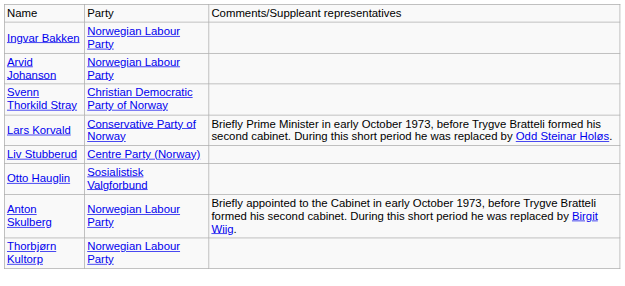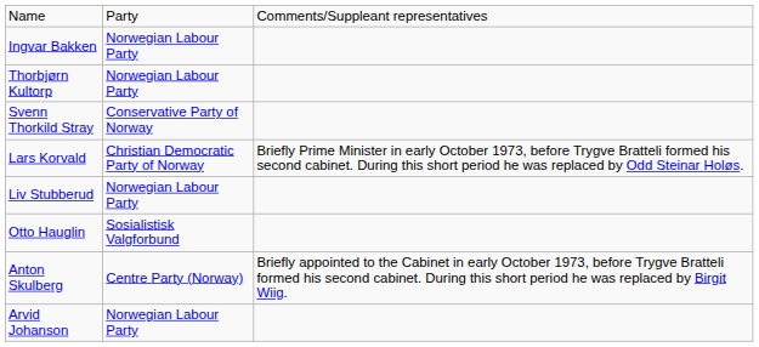 <table class="wikitable">
 <tr>
 <td>Name</td>
 <td>Party</td>
 <td>Comments/Suppleant representatives</td>
 </tr>
 <tr>
 <td><a href='#'>Ingvar Bakken</a></td>
 <td><a href='#'>Norwegian Labour Party</a></td>
 <td></td>
 </tr>
 <tr>
-<td><a href='#'>Arvid Johanson</a></td>
+<td><a href='#'>Thorbjørn Kultorp</a></td>
 <td><a href='#'>Norwegian Labour Party</a></td>
 <td></td>
 </tr>
 <tr>
 <td><a href='#'>Svenn Thorkild Stray</a></td>
-<td><a href='#'>Christian Democratic Party of Norway</a></td>
+<td><a href='#'>Conservative Party of Norway</a></td>
 <td></td>
 </tr>
 <tr>
 <td><a href='#'>Lars Korvald</a></td>
-<td><a href='#'>Conservative Party of Norway</a></td>
+<td><a href='#'>Christian Democratic Party of Norway</a></td>
 <td>Briefly Prime Minister in early October 1973, before Trygve Bratteli formed his second cabinet. During this short period he was replaced by <a href='#'>Odd Steinar Holøs</a>.</td>
 </tr>
 <tr>
 <td><a href='#'>Liv Stubberud</a></td>
-<td><a href='#'>Centre Party (Norway)</a></td>
+<td><a href='#'>Norwegian Labour Party</a></td>
 <td></td>
 </tr>
 <tr>
 <td><a href='#'>Otto Hauglin</a></td>
 <td><a href='#'>Sosialistisk Valgforbund</a></td>
 <td></td>
 </tr>
 <tr>
 <td><a href='#'>Anton Skulberg</a></td>
-<td><a href='#'>Norwegian Labour Party</a></td>
+<td><a href='#'>Centre Party (Norway)</a></td>
 <td>Briefly appointed to the Cabinet in early October 1973, before Trygve Bratteli formed his second cabinet. During this short period he was replaced by <a href='#'>Birgit Wiig</a>.</td>
 </tr>
 <tr>
-<td><a href='#'>Thorbjørn Kultorp</a></td>
+<td><a href='#'>Arvid Johanson</a></td>
 <td><a href='#'>Norwegian Labour Party</a></td>
 <td></td>
 </tr>
 </table>
